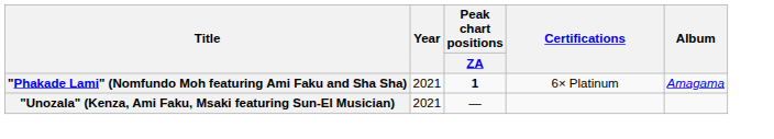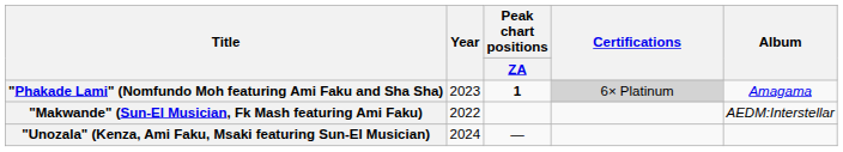 <table class="wikitable plainrowheaders" style="text-align:center">
 <tr>
 <th scope="col" rowspan="2">Title</th>
 <th scope="col" rowspan="2">Year</th>
 <th scope="col" colspan="1">Peak chart positions</th>
 <th scope="col" rowspan="2" style="width:12em;"><a href='#'>Certifications</a></th>
 <th scope="col" rowspan="2">Album</th>
 </tr>
 <tr>
 <th scope="col" style="width:3em;font-size:100%;"><a href='#'>ZA</a><br></th>
 </tr>
 <tr>
 <th scope="row">"<a href='#'>Phakade Lami</a>" (Nomfundo Moh featuring Ami Faku and Sha Sha)</th>
-<td>2021</td>
+<td>2023</td>
 <td><strong>1</strong></td>
-<td>6× Platinum</td>
+<td style="background: lightgrey;">6× Platinum</td>
 <td><em><a href='#'>Amagama</a></em></td>
 </tr>
 <tr>
+<th scope="row">"Makwande" (<a href='#'>Sun-El Musician</a>, Fk Mash featuring Ami Faku)</th>
+<td>2022</td>
+<td></td>
+<td></td>
+<td><em>AEDM:Interstellar</em></td>
+</tr>
+<tr>
 <th scope="row">"Unozala" (Kenza, Ami Faku, Msaki featuring Sun-El Musician)</th>
-<td>2021</td>
+<td>2024</td>
 <td>—</td>
 <td></td>
 <td></td>
 </tr>
 </table>
